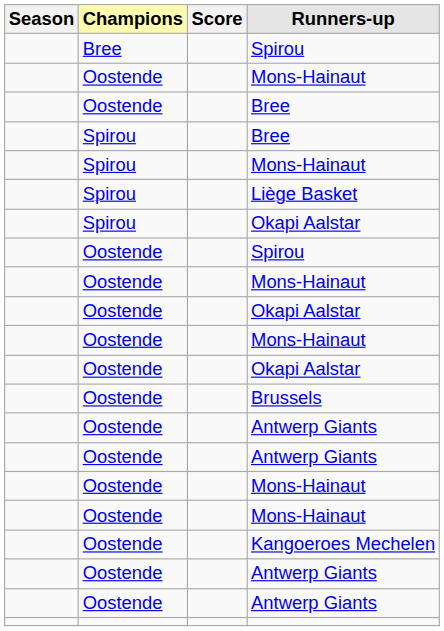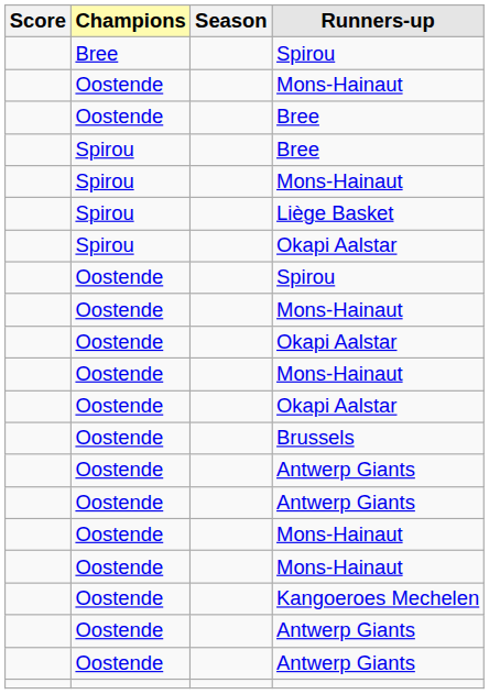 <table class="wikitable sortable" style="text-align:left;">
 <tr>
+<th>Score</th>
+<th style="background:#FFFCAF;">Champions</th>
 <th>Season</th>
-<th style="background:#FFFCAF;">Champions</th>
-<th>Score</th>
 <th style="background:#E5E5E5;">Runners-up</th>
 </tr>
 <tr>
 <td></td>
 <td><a href='#'>Bree</a></td>
 <td></td>
 <td><a href='#'>Spirou</a></td>
 </tr>
 <tr>
 <td></td>
 <td><a href='#'>Oostende</a></td>
 <td></td>
 <td><a href='#'>Mons-Hainaut</a></td>
 </tr>
 <tr>
 <td></td>
 <td><a href='#'>Oostende</a></td>
 <td></td>
 <td><a href='#'>Bree</a></td>
 </tr>
 <tr>
 <td></td>
 <td><a href='#'>Spirou</a></td>
 <td></td>
 <td><a href='#'>Bree</a></td>
 </tr>
 <tr>
 <td></td>
 <td><a href='#'>Spirou</a></td>
 <td></td>
 <td><a href='#'>Mons-Hainaut</a></td>
 </tr>
 <tr>
 <td></td>
 <td><a href='#'>Spirou</a></td>
 <td></td>
 <td><a href='#'>Liège Basket</a></td>
 </tr>
 <tr>
 <td></td>
 <td><a href='#'>Spirou</a></td>
 <td></td>
 <td><a href='#'>Okapi Aalstar</a></td>
 </tr>
 <tr>
 <td></td>
 <td><a href='#'>Oostende</a></td>
 <td></td>
 <td><a href='#'>Spirou</a></td>
 </tr>
 <tr>
 <td></td>
 <td><a href='#'>Oostende</a></td>
 <td></td>
 <td><a href='#'>Mons-Hainaut</a></td>
 </tr>
 <tr>
 <td></td>
 <td><a href='#'>Oostende</a></td>
 <td></td>
 <td><a href='#'>Okapi Aalstar</a></td>
 </tr>
 <tr>
 <td></td>
 <td><a href='#'>Oostende</a></td>
 <td></td>
 <td><a href='#'>Mons-Hainaut</a></td>
 </tr>
 <tr>
 <td></td>
 <td><a href='#'>Oostende</a></td>
 <td></td>
 <td><a href='#'>Okapi Aalstar</a></td>
 </tr>
 <tr>
 <td></td>
 <td><a href='#'>Oostende</a></td>
 <td></td>
 <td><a href='#'>Brussels</a></td>
 </tr>
 <tr>
 <td></td>
 <td><a href='#'>Oostende</a></td>
 <td></td>
 <td><a href='#'>Antwerp Giants</a></td>
 </tr>
 <tr>
 <td></td>
 <td><a href='#'>Oostende</a></td>
 <td></td>
 <td><a href='#'>Antwerp Giants</a></td>
 </tr>
 <tr>
 <td></td>
 <td><a href='#'>Oostende</a></td>
 <td></td>
 <td><a href='#'>Mons-Hainaut</a></td>
 </tr>
 <tr>
 <td></td>
 <td><a href='#'>Oostende</a></td>
 <td></td>
 <td><a href='#'>Mons-Hainaut</a></td>
 </tr>
 <tr>
 <td></td>
 <td><a href='#'>Oostende</a></td>
 <td></td>
 <td><a href='#'>Kangoeroes Mechelen</a></td>
 </tr>
 <tr>
 <td></td>
 <td><a href='#'>Oostende</a></td>
 <td></td>
 <td><a href='#'>Antwerp Giants</a></td>
 </tr>
 <tr>
 <td></td>
 <td><a href='#'>Oostende</a></td>
 <td></td>
 <td><a href='#'>Antwerp Giants</a></td>
 </tr>
 <tr>
 <td></td>
 <td></td>
 <td></td>
 <td></td>
 </tr>
 </table>
